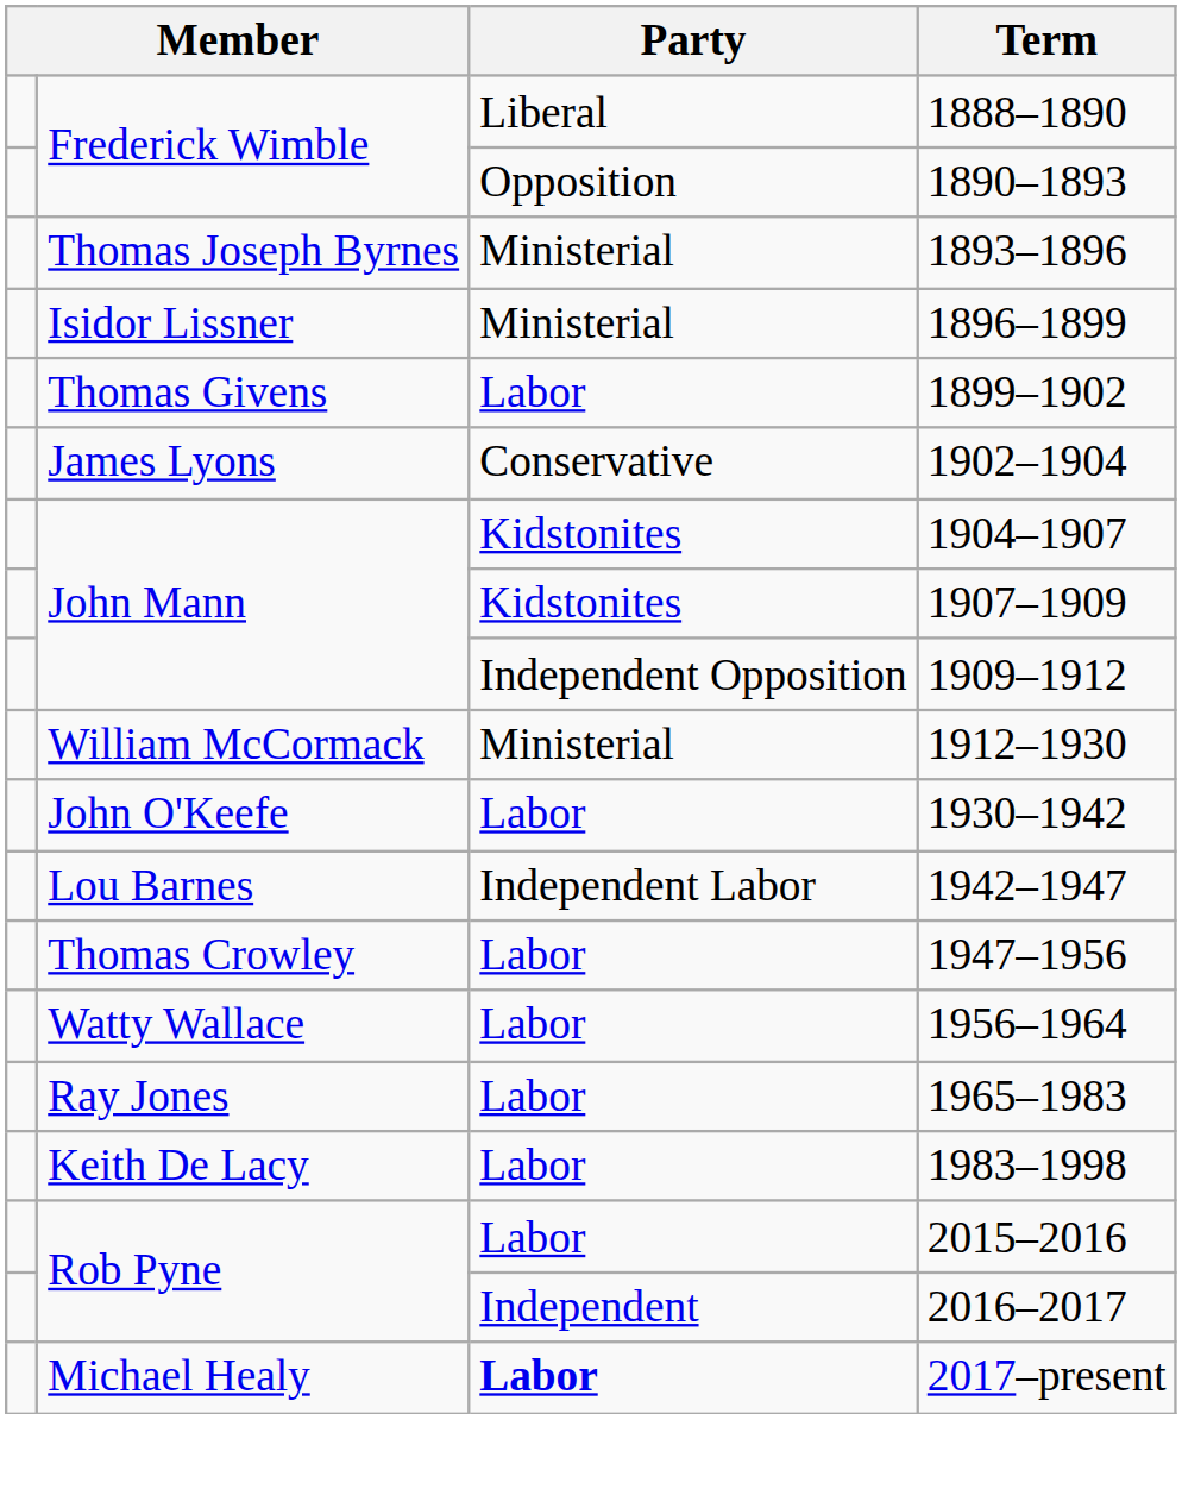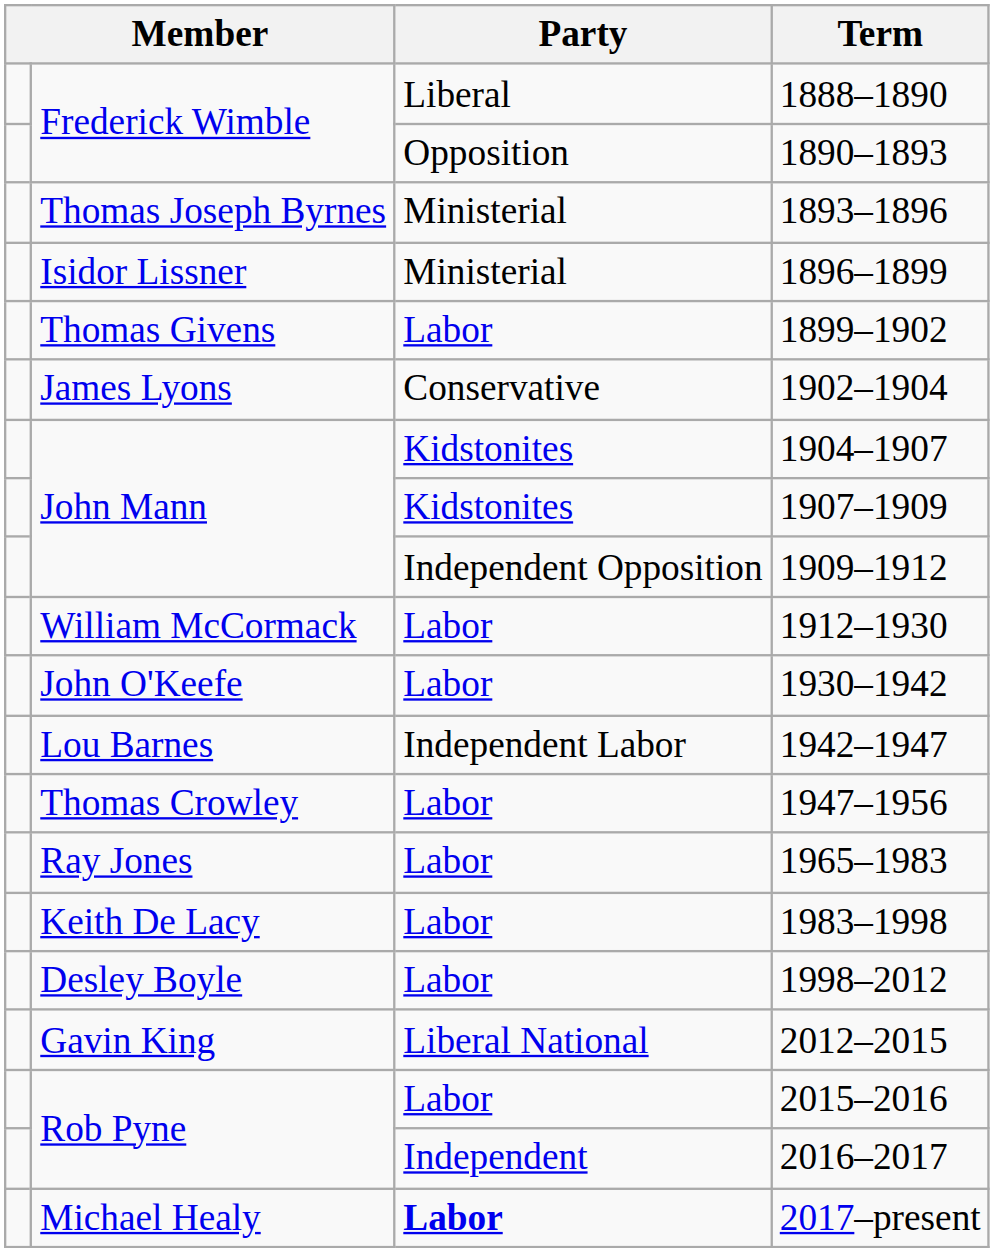 <table class="wikitable">
 <tr>
 <th colspan="2">Member</th>
 <th>Party</th>
 <th>Term</th>
 </tr>
 <tr>
 <td> </td>
 <td rowspan=2><a href='#'>Frederick Wimble</a></td>
 <td>Liberal</td>
 <td>1888–1890</td>
 </tr>
 <tr>
 <td> </td>
 <td>Opposition</td>
 <td>1890–1893</td>
 </tr>
 <tr>
 <td> </td>
 <td><a href='#'>Thomas Joseph Byrnes</a></td>
 <td>Ministerial</td>
 <td>1893–1896</td>
 </tr>
 <tr>
 <td> </td>
 <td><a href='#'>Isidor Lissner</a></td>
 <td>Ministerial</td>
 <td>1896–1899</td>
 </tr>
 <tr>
 <td> </td>
 <td><a href='#'>Thomas Givens</a></td>
 <td><a href='#'>Labor</a></td>
 <td>1899–1902</td>
 </tr>
 <tr>
 <td> </td>
 <td><a href='#'>James Lyons</a></td>
 <td>Conservative</td>
 <td>1902–1904</td>
 </tr>
 <tr>
 <td> </td>
 <td rowspan="3"><a href='#'>John Mann</a></td>
 <td><a href='#'>Kidstonites</a></td>
 <td>1904–1907</td>
 </tr>
 <tr>
 <td> </td>
 <td><a href='#'>Kidstonites</a></td>
 <td>1907–1909</td>
 </tr>
 <tr>
 <td> </td>
 <td>Independent Opposition</td>
 <td>1909–1912</td>
 </tr>
 <tr>
 <td> </td>
 <td><a href='#'>William McCormack</a></td>
-<td>Ministerial</td>
+<td><a href='#'>Labor</a></td>
 <td>1912–1930</td>
 </tr>
 <tr>
 <td> </td>
 <td><a href='#'>John O'Keefe</a></td>
 <td><a href='#'>Labor</a></td>
 <td>1930–1942</td>
 </tr>
 <tr>
 <td> </td>
 <td><a href='#'>Lou Barnes</a></td>
 <td>Independent Labor</td>
 <td>1942–1947</td>
 </tr>
 <tr>
 <td> </td>
 <td><a href='#'>Thomas Crowley</a></td>
 <td><a href='#'>Labor</a></td>
 <td>1947–1956</td>
 </tr>
 <tr>
 <td> </td>
-<td><a href='#'>Watty Wallace</a></td>
-<td><a href='#'>Labor</a></td>
-<td>1956–1964</td>
-</tr>
-<tr>
-<td> </td>
 <td><a href='#'>Ray Jones</a></td>
 <td><a href='#'>Labor</a></td>
 <td>1965–1983</td>
 </tr>
 <tr>
 <td> </td>
 <td><a href='#'>Keith De Lacy</a></td>
 <td><a href='#'>Labor</a></td>
 <td>1983–1998</td>
+</tr>
+<tr>
+<td> </td>
+<td><a href='#'>Desley Boyle</a></td>
+<td><a href='#'>Labor</a></td>
+<td>1998–2012</td>
+</tr>
+<tr>
+<td> </td>
+<td><a href='#'>Gavin King</a></td>
+<td><a href='#'>Liberal National</a></td>
+<td>2012–2015</td>
 </tr>
 <tr>
 <td> </td>
 <td rowspan="2"><a href='#'>Rob Pyne</a></td>
 <td><a href='#'>Labor</a></td>
 <td>2015–2016</td>
 </tr>
 <tr>
 <td> </td>
 <td><a href='#'>Independent</a></td>
 <td>2016–2017</td>
 </tr>
 <tr>
 <td> </td>
 <td><a href='#'>Michael Healy</a></td>
 <td><strong><a href='#'>Labor</a></strong></td>
 <td><a href='#'>2017</a>–present</td>
 </tr>
 </table>
